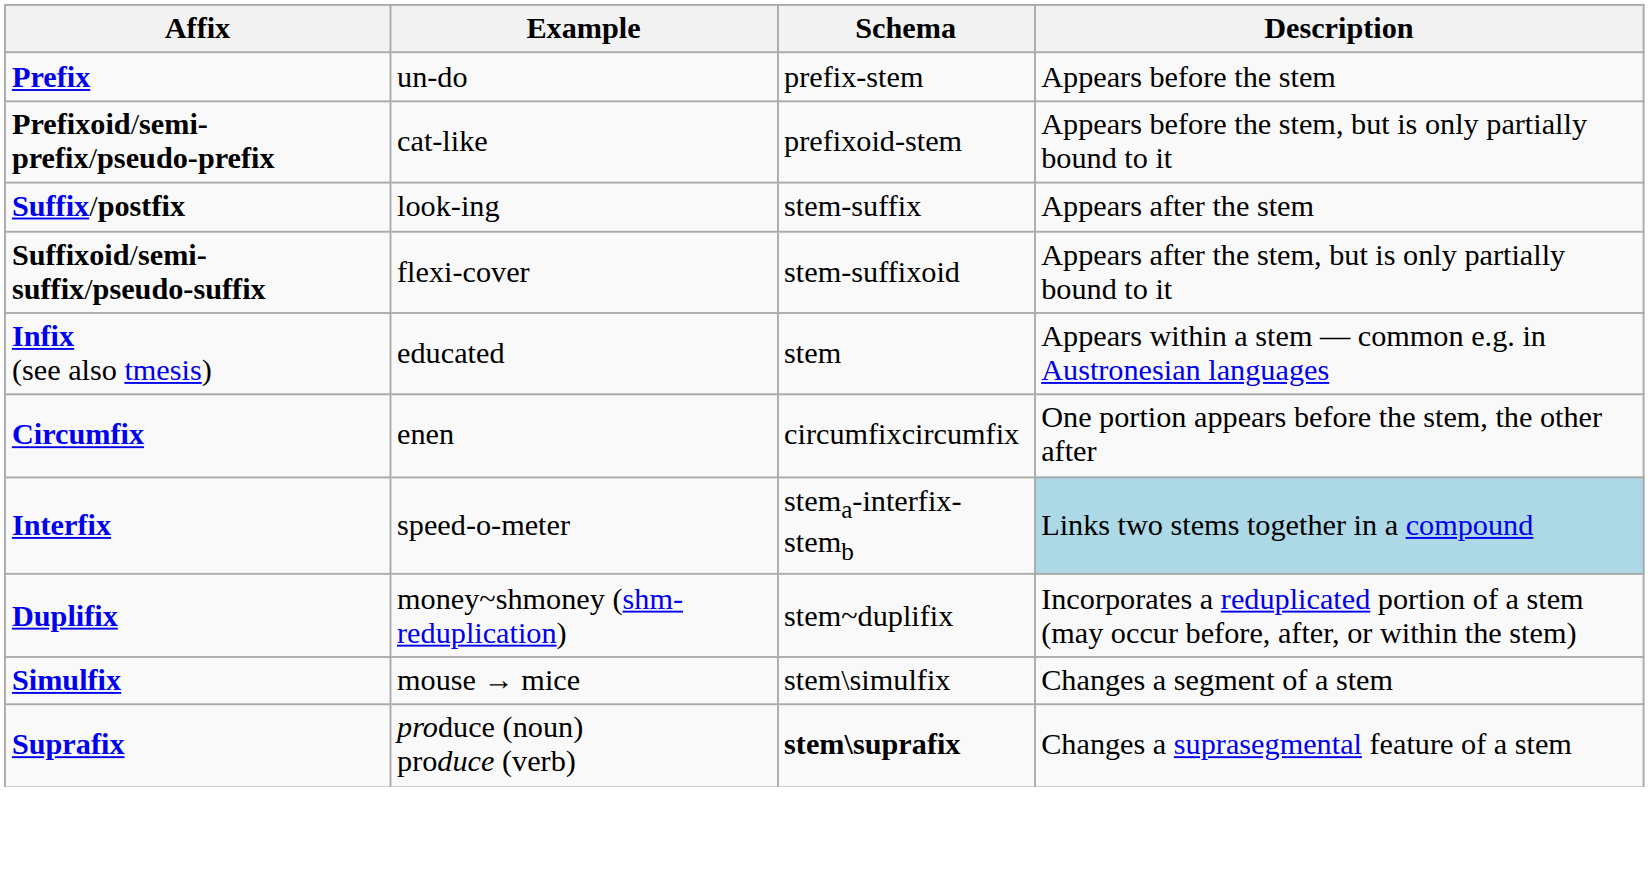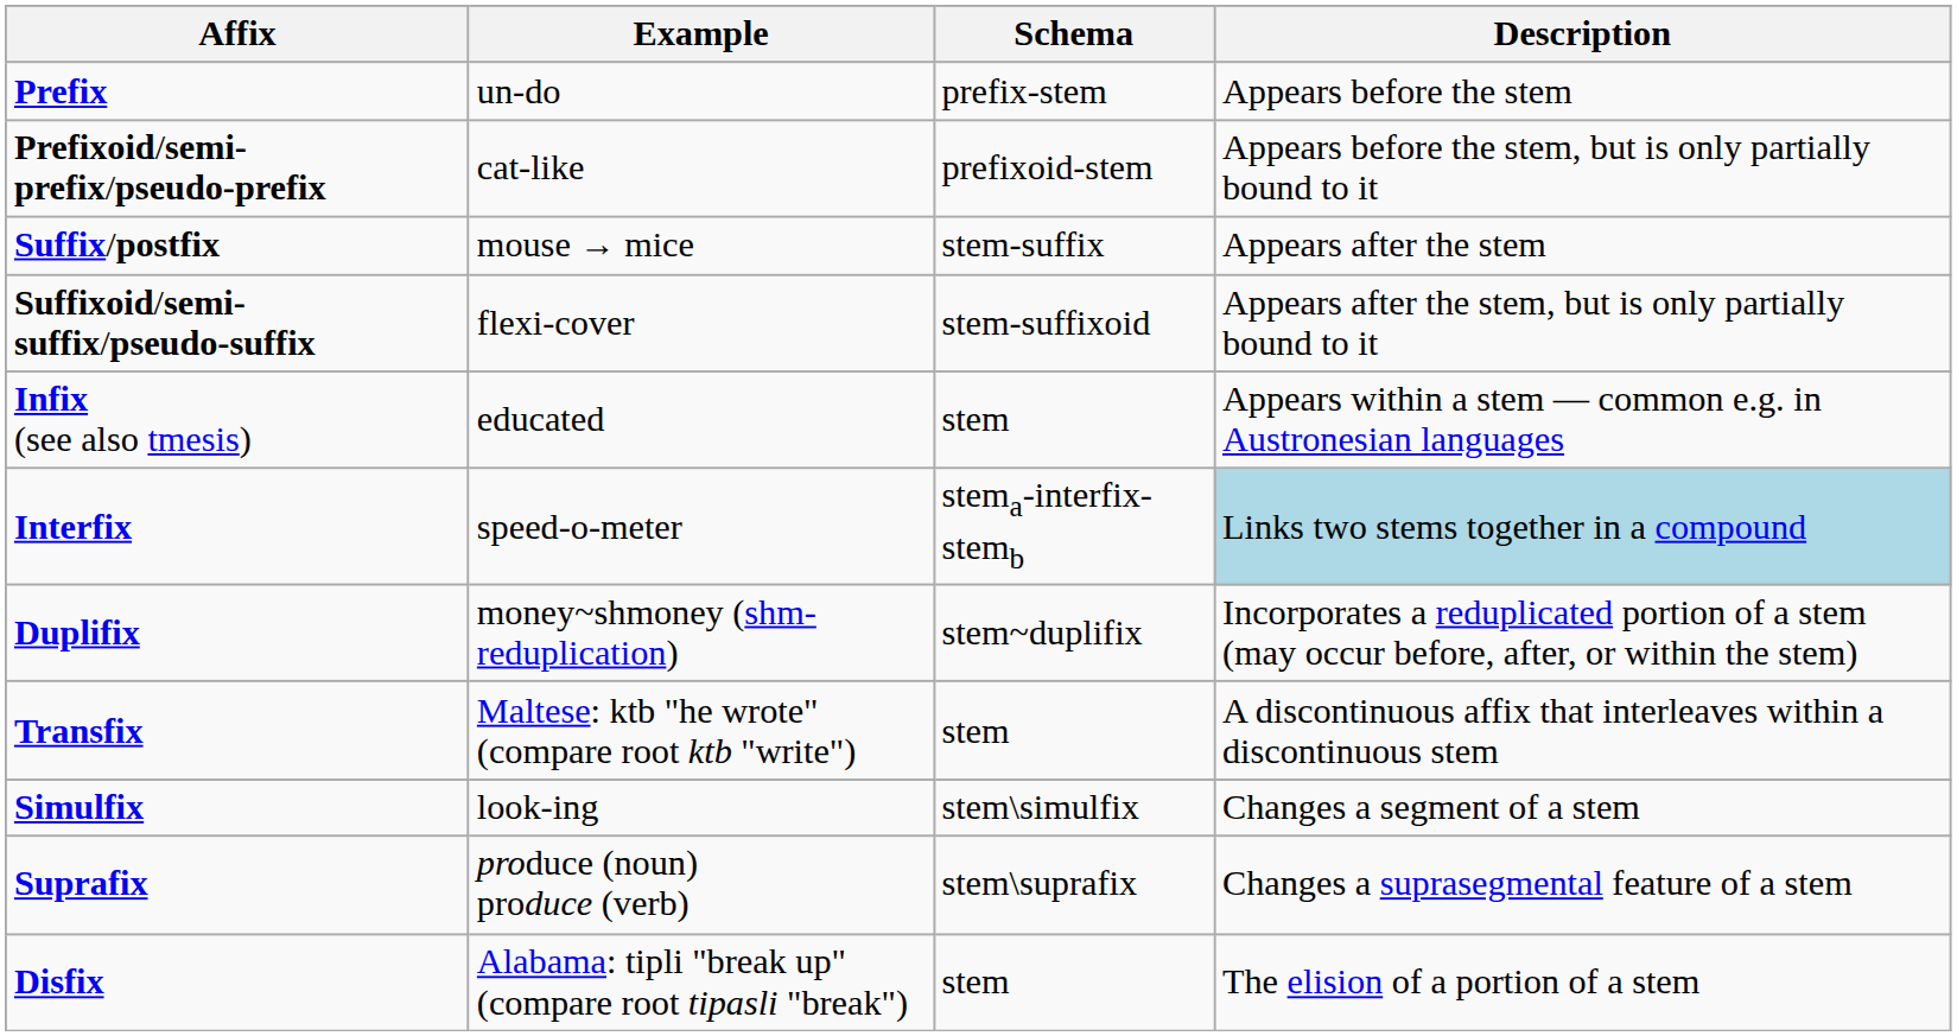 <table class="wikitable">
 <tr>
 <th>Affix</th>
 <th>Example</th>
 <th>Schema</th>
 <th>Description</th>
 </tr>
 <tr>
 <td><strong><a href='#'>Prefix</a></strong></td>
 <td><span>un</span>-do</td>
 <td><span>prefix</span>-stem</td>
 <td>Appears before the stem</td>
 </tr>
 <tr>
 <td><strong>Prefixoid</strong>/<strong>semi-prefix</strong>/<strong>pseudo-prefix</strong></td>
 <td>cat-<span>like</span></td>
 <td><span>prefixoid</span>-stem</td>
 <td>Appears before the stem, but is only partially bound to it</td>
 </tr>
 <tr>
 <td><strong><a href='#'>Suffix</a></strong>/<strong>postfix</strong></td>
-<td>look-<span>ing</span></td>
+<td>m<span>ou</span>se → m<span>i</span>ce</td>
 <td>stem-<span>suffix</span></td>
 <td>Appears after the stem</td>
 </tr>
 <tr>
 <td><strong>Suffixoid</strong>/<strong>semi-suffix</strong>/<strong>pseudo-suffix</strong></td>
 <td><span>flexi</span>-cover</td>
 <td>stem-<span>suffixoid</span></td>
 <td>Appears after the stem, but is only partially bound to it</td>
 </tr>
 <tr>
 <td><strong><a href='#'>Infix</a></strong><br>(see also <a href='#'>tmesis</a>)</td>
 <td>edu<span></span>cated</td>
 <td>st<span></span>em</td>
 <td>Appears within a stem — common e.g. in <a href='#'>Austronesian languages</a></td>
 </tr>
 <tr>
-<td><strong><a href='#'>Circumfix</a></strong></td>
-<td><span>en</span><span>en</span></td>
-<td><span>circumfix</span><span>circumfix</span></td>
-<td>One portion appears before the stem, the other after</td>
-</tr>
-<tr>
 <td><strong><a href='#'>Interfix</a></strong></td>
 <td>speed-<span>o</span>-meter</td>
 <td>stem<sub>a</sub>-<span>interfix</span>-stem<sub>b</sub></td>
 <td style="background: lightblue;">Links two stems together in a <a href='#'>compound</a></td>
 </tr>
 <tr>
 <td><strong><a href='#'>Duplifix</a></strong></td>
 <td>money~<span>shmoney</span> (<a href='#'>shm-reduplication</a>)</td>
 <td>stem~<span>duplifix</span></td>
 <td>Incorporates a <a href='#'>reduplicated</a> portion of a stem<br>(may occur before, after, or within the stem)</td>
 </tr>
 <tr>
+<td><strong><a href='#'>Transfix</a></strong></td>
+<td><a href='#'>Maltese</a>: k<span></span>t<span></span>b "he wrote"<br>(compare root <em>ktb</em> "write")</td>
+<td>s<span></span>te<span></span>m</td>
+<td>A discontinuous affix that interleaves within a discontinuous stem</td>
+</tr>
+<tr>
 <td><strong><a href='#'>Simulfix</a></strong></td>
-<td>m<span>ou</span>se → m<span>i</span>ce</td>
+<td>look-<span>ing</span></td>
 <td>stem\<span>simulfix</span></td>
 <td>Changes a segment of a stem</td>
 </tr>
 <tr>
 <td><strong><a href='#'>Suprafix</a></strong></td>
 <td><em>pro</em>duce (noun)<br>pro<em>duce</em> (verb)</td>
-<td><strong>stem\<span>suprafix</span></strong></td>
+<td>stem\<span>suprafix</span></td>
 <td>Changes a <a href='#'>suprasegmental</a> feature of a stem</td>
 </tr>
+<tr>
+<td><strong><a href='#'>Disfix</a></strong></td>
+<td><a href='#'>Alabama</a>: tipli "break up"<br>(compare root <em>tip<span>as</span>li</em> "break")</td>
+<td>st<span></span>em</td>
+<td>The <a href='#'>elision</a> of a portion of a stem</td>
+</tr>
 </table>
